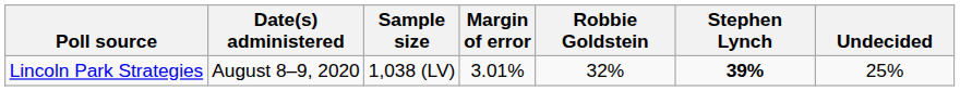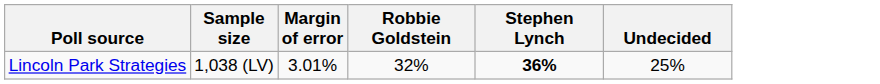 <table class="wikitable" style="font-size:90%;text-align:center;">
 <tr valign=bottom>
 <th>Poll source</th>
-<th>Date(s)<br>administered</th>
 <th>Sample<br>size</th>
 <th>Margin<br>of error</th>
 <th style="width:100px;">Robbie<br>Goldstein</th>
 <th style="width:100px;">Stephen<br>Lynch</th>
 <th style="width:100px;">Undecided</th>
 </tr>
 <tr>
 <td style="text-align:left;"><a href='#'>Lincoln Park Strategies</a></td>
-<td>August 8–9, 2020</td>
 <td>1,038 (LV)</td>
 <td>3.01%</td>
 <td>32%</td>
-<td><strong>39%</strong></td>
+<td><strong>36%</strong></td>
 <td>25%</td>
 </tr>
 </table>
